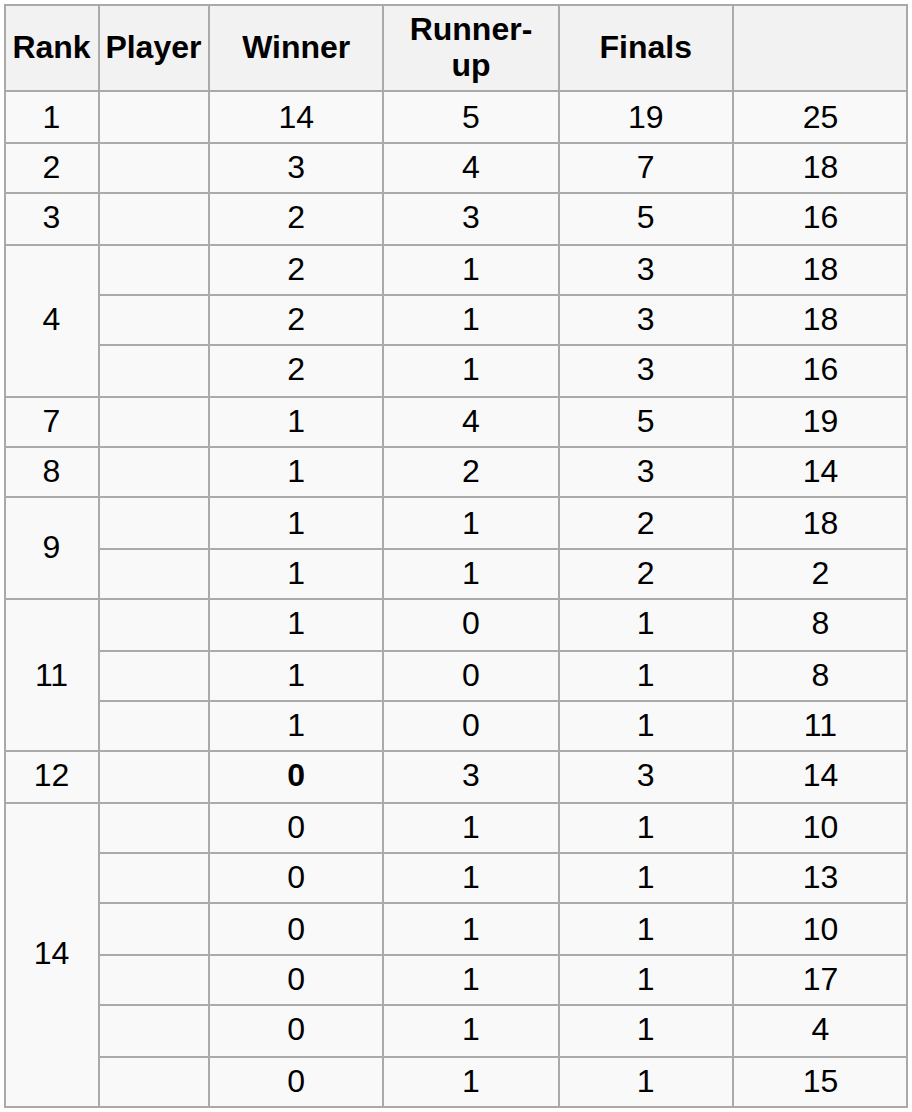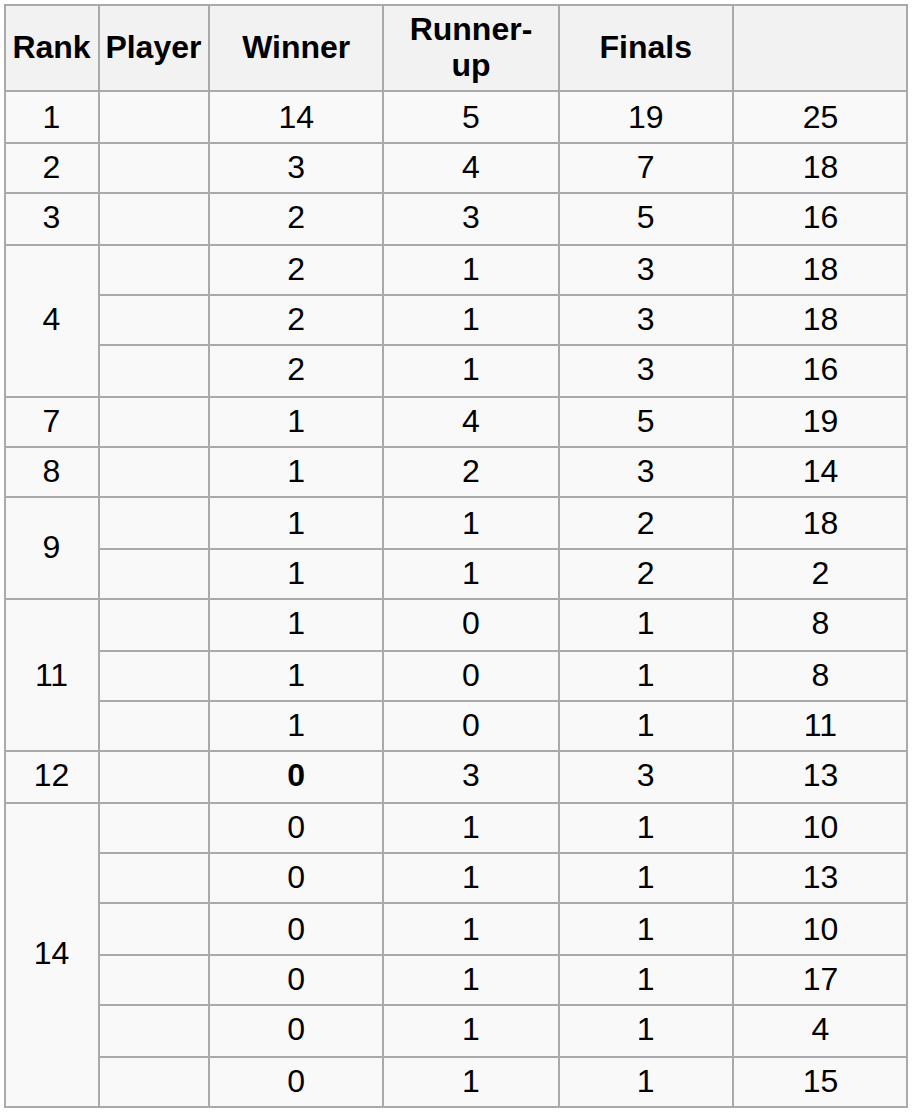 <table class="wikitable sortable nowrap" style="font-size:100%; text-align: center;">
 <tr>
 <th>Rank</th>
 <th>Player</th>
 <th width="80">Winner</th>
 <th width="80">Runner-up</th>
 <th width="80">Finals</th>
 <th width="80"></th>
 </tr>
 <tr>
 <td>1</td>
 <td align="left"></td>
 <td>14</td>
 <td>5</td>
 <td>19</td>
 <td>25</td>
 </tr>
 <tr>
 <td>2</td>
 <td align="left"></td>
 <td>3</td>
 <td>4</td>
 <td>7</td>
 <td>18</td>
 </tr>
 <tr>
 <td>3</td>
 <td align="left"></td>
 <td>2</td>
 <td>3</td>
 <td>5</td>
 <td>16</td>
 </tr>
 <tr>
 <td rowspan="3">4</td>
 <td align="left"></td>
 <td>2</td>
 <td>1</td>
 <td>3</td>
 <td>18</td>
 </tr>
 <tr>
 <td align="left"></td>
 <td>2</td>
 <td>1</td>
 <td>3</td>
 <td>18</td>
 </tr>
 <tr>
 <td align="left"></td>
 <td>2</td>
 <td>1</td>
 <td>3</td>
 <td>16</td>
 </tr>
 <tr>
 <td>7</td>
 <td align="left"></td>
 <td>1</td>
 <td>4</td>
 <td>5</td>
 <td>19</td>
 </tr>
 <tr>
 <td>8</td>
 <td align="left"></td>
 <td>1</td>
 <td>2</td>
 <td>3</td>
 <td>14</td>
 </tr>
 <tr>
 <td rowspan=2>9</td>
 <td align="left"></td>
 <td>1</td>
 <td>1</td>
 <td>2</td>
 <td>18</td>
 </tr>
 <tr>
 <td align="left"></td>
 <td>1</td>
 <td>1</td>
 <td>2</td>
 <td>2</td>
 </tr>
 <tr>
 <td rowspan="3">11</td>
 <td align="left"></td>
 <td>1</td>
 <td>0</td>
 <td>1</td>
 <td>8</td>
 </tr>
 <tr>
 <td align="left"></td>
 <td>1</td>
 <td>0</td>
 <td>1</td>
 <td>8</td>
 </tr>
 <tr>
 <td align="left"></td>
 <td>1</td>
 <td>0</td>
 <td>1</td>
 <td>11</td>
 </tr>
 <tr>
 <td>12</td>
 <td align="left"></td>
 <td><strong>0</strong></td>
 <td>3</td>
 <td>3</td>
-<td>14</td>
+<td>13</td>
 </tr>
 <tr>
 <td rowspan="6">14</td>
 <td align="left"></td>
 <td>0</td>
 <td>1</td>
 <td>1</td>
 <td>10</td>
 </tr>
 <tr>
 <td align="left"></td>
 <td>0</td>
 <td>1</td>
 <td>1</td>
 <td>13</td>
 </tr>
 <tr>
 <td align="left"></td>
 <td>0</td>
 <td>1</td>
 <td>1</td>
 <td>10</td>
 </tr>
 <tr>
 <td align="left"></td>
 <td>0</td>
 <td>1</td>
 <td>1</td>
 <td>17</td>
 </tr>
 <tr>
 <td align="left"></td>
 <td>0</td>
 <td>1</td>
 <td>1</td>
 <td>4</td>
 </tr>
 <tr>
 <td align="left"></td>
 <td>0</td>
 <td>1</td>
 <td>1</td>
 <td>15</td>
 </tr>
 </table>
